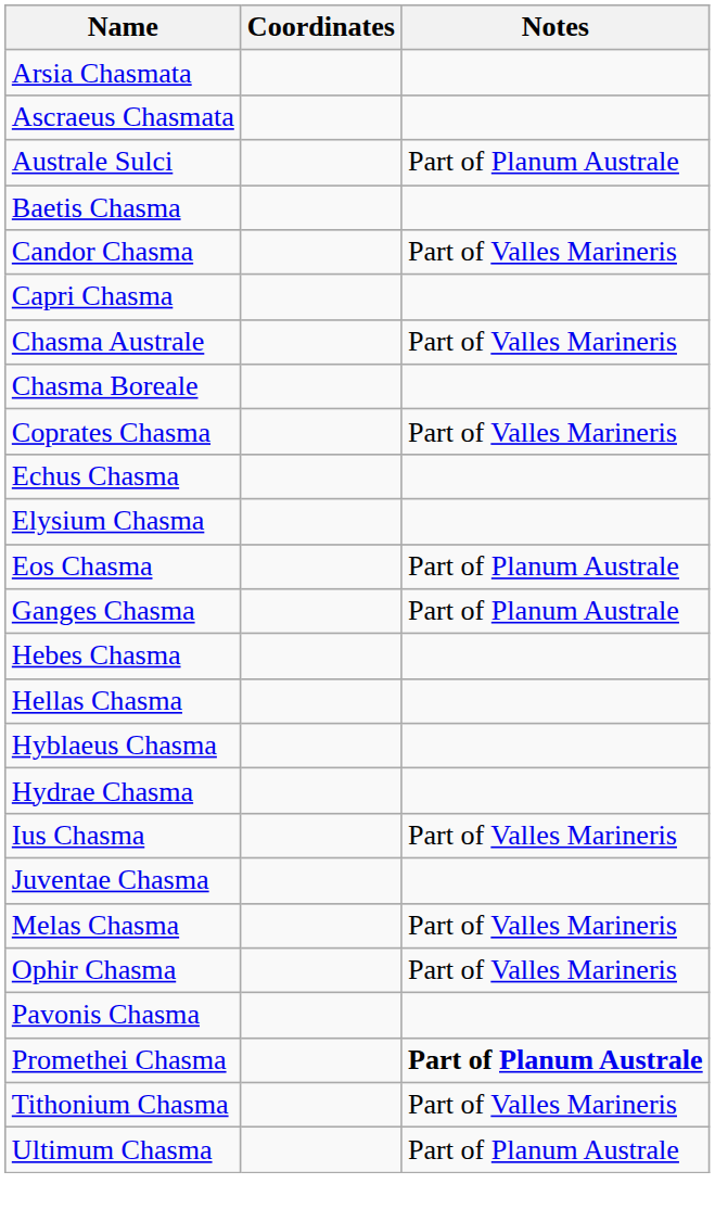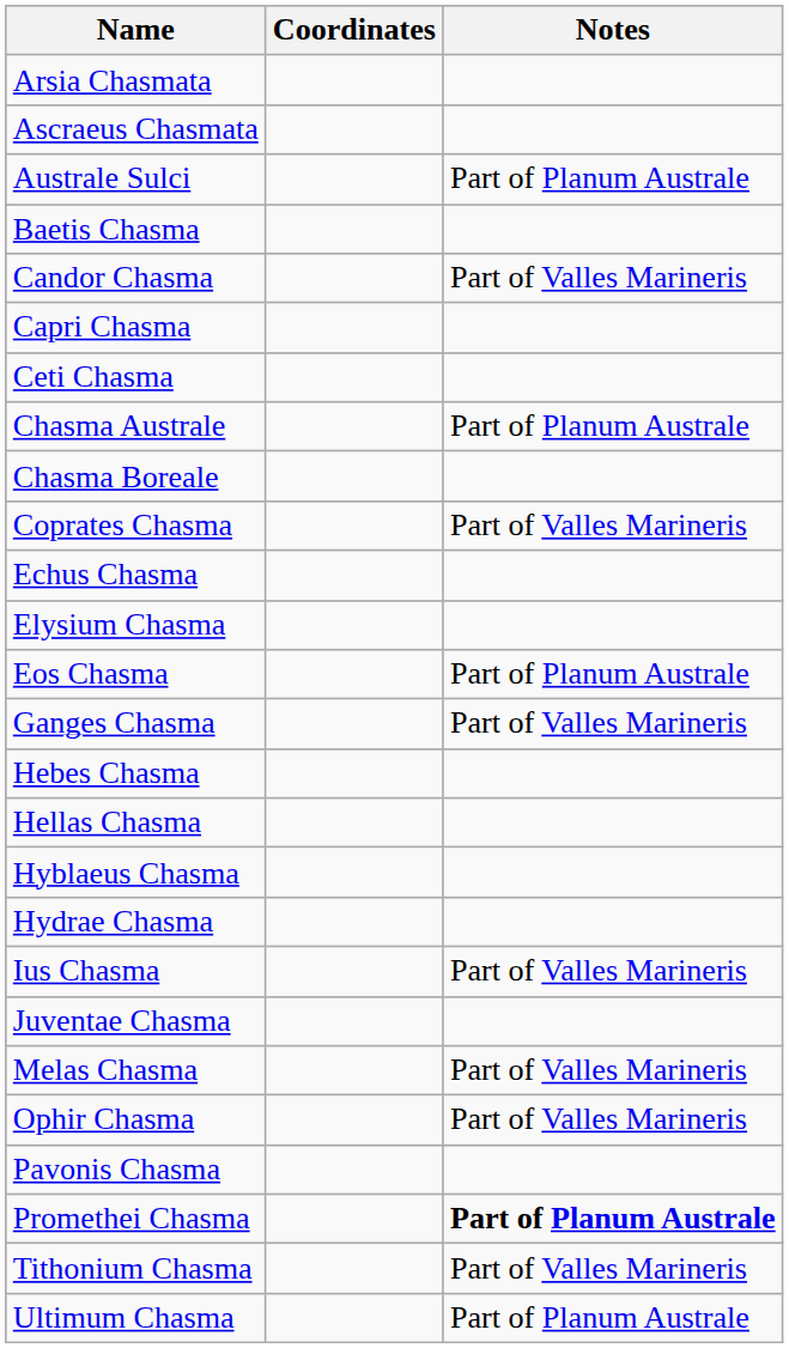 <table class="wikitable">
 <tr>
 <th>Name</th>
 <th>Coordinates</th>
 <th>Notes</th>
 </tr>
 <tr>
 <td><a href='#'>Arsia Chasmata</a></td>
 <td></td>
 <td></td>
 </tr>
 <tr>
 <td><a href='#'>Ascraeus Chasmata</a></td>
 <td></td>
 <td></td>
 </tr>
 <tr>
 <td><a href='#'>Australe Sulci</a></td>
 <td></td>
 <td>Part of <a href='#'>Planum Australe</a></td>
 </tr>
 <tr>
 <td><a href='#'>Baetis Chasma</a></td>
 <td></td>
 <td></td>
 </tr>
 <tr>
 <td><a href='#'>Candor Chasma</a></td>
 <td></td>
 <td>Part of <a href='#'>Valles Marineris</a></td>
 </tr>
 <tr>
 <td><a href='#'>Capri Chasma</a></td>
 <td></td>
 <td></td>
 </tr>
 <tr>
+<td><a href='#'>Ceti Chasma</a></td>
+<td></td>
+<td></td>
+</tr>
+<tr>
 <td><a href='#'>Chasma Australe</a></td>
 <td></td>
-<td>Part of <a href='#'>Valles Marineris</a></td>
+<td>Part of <a href='#'>Planum Australe</a></td>
 </tr>
 <tr>
 <td><a href='#'>Chasma Boreale</a></td>
 <td></td>
 <td></td>
 </tr>
 <tr>
 <td><a href='#'>Coprates Chasma</a></td>
 <td></td>
 <td>Part of <a href='#'>Valles Marineris</a></td>
 </tr>
 <tr>
 <td><a href='#'>Echus Chasma</a></td>
 <td></td>
 <td></td>
 </tr>
 <tr>
 <td><a href='#'>Elysium Chasma</a></td>
 <td></td>
 <td></td>
 </tr>
 <tr>
 <td><a href='#'>Eos Chasma</a></td>
 <td></td>
 <td>Part of <a href='#'>Planum Australe</a></td>
 </tr>
 <tr>
 <td><a href='#'>Ganges Chasma</a></td>
 <td></td>
-<td>Part of <a href='#'>Planum Australe</a></td>
+<td>Part of <a href='#'>Valles Marineris</a></td>
 </tr>
 <tr>
 <td><a href='#'>Hebes Chasma</a></td>
 <td></td>
 <td></td>
 </tr>
 <tr>
 <td><a href='#'>Hellas Chasma</a></td>
 <td></td>
 <td></td>
 </tr>
 <tr>
 <td><a href='#'>Hyblaeus Chasma</a></td>
 <td></td>
 <td></td>
 </tr>
 <tr>
 <td><a href='#'>Hydrae Chasma</a></td>
 <td></td>
 <td></td>
 </tr>
 <tr>
 <td><a href='#'>Ius Chasma</a></td>
 <td></td>
 <td>Part of <a href='#'>Valles Marineris</a></td>
 </tr>
 <tr>
 <td><a href='#'>Juventae Chasma</a></td>
 <td></td>
 <td></td>
 </tr>
 <tr>
 <td><a href='#'>Melas Chasma</a></td>
 <td></td>
 <td>Part of <a href='#'>Valles Marineris</a></td>
 </tr>
 <tr>
 <td><a href='#'>Ophir Chasma</a></td>
 <td></td>
 <td>Part of <a href='#'>Valles Marineris</a></td>
 </tr>
 <tr>
 <td><a href='#'>Pavonis Chasma</a></td>
 <td></td>
 <td></td>
 </tr>
 <tr>
 <td><a href='#'>Promethei Chasma</a></td>
 <td></td>
 <td><strong>Part of <a href='#'>Planum Australe</a></strong></td>
 </tr>
 <tr>
 <td><a href='#'>Tithonium Chasma</a></td>
 <td></td>
 <td>Part of <a href='#'>Valles Marineris</a></td>
 </tr>
 <tr>
 <td><a href='#'>Ultimum Chasma</a></td>
 <td></td>
 <td>Part of <a href='#'>Planum Australe</a></td>
 </tr>
 </table>
